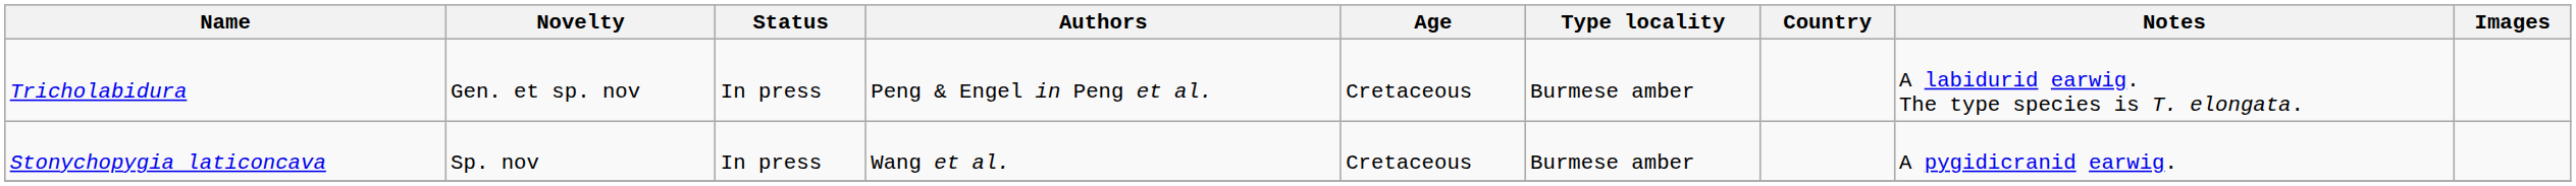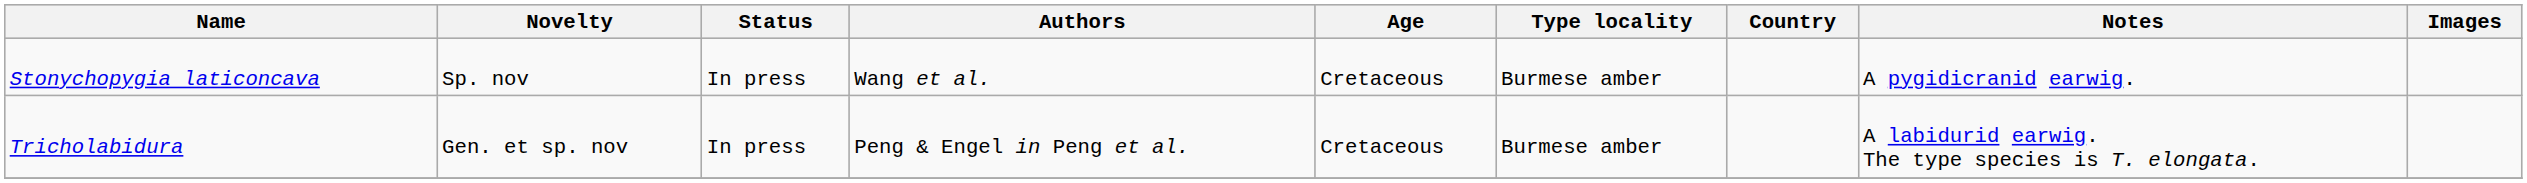 <table class="wikitable sortable" align="center" width="100%">
 <tr>
 <th>Name</th>
 <th>Novelty</th>
 <th>Status</th>
 <th>Authors</th>
 <th>Age</th>
 <th>Type locality</th>
 <th>Country</th>
 <th>Notes</th>
 <th>Images</th>
 </tr>
 <tr>
+<td><br><em><a href='#'>Stonychopygia laticoncava</a></em></td>
+<td><br>Sp. nov</td>
+<td><br>In press</td>
+<td><br>Wang <em>et al.</em></td>
+<td><br>Cretaceous</td>
+<td><br>Burmese amber</td>
+<td><br></td>
+<td><br>A <a href='#'>pygidicranid</a> <a href='#'>earwig</a>.</td>
+<td></td>
+</tr>
+<tr>
 <td><br><em><a href='#'>Tricholabidura</a></em></td>
 <td><br>Gen. et sp. nov</td>
 <td><br>In press</td>
 <td><br>Peng & Engel <em>in</em> Peng <em>et al.</em></td>
 <td><br>Cretaceous</td>
 <td><br>Burmese amber</td>
 <td><br></td>
 <td><br>A <a href='#'>labidurid</a> <a href='#'>earwig</a>.<br> The type species is <em>T. elongata</em>.</td>
 <td></td>
 </tr>
 <tr>
-<td><br><em><a href='#'>Stonychopygia laticoncava</a></em></td>
-<td><br>Sp. nov</td>
-<td><br>In press</td>
-<td><br>Wang <em>et al.</em></td>
-<td><br>Cretaceous</td>
-<td><br>Burmese amber</td>
-<td><br></td>
-<td><br>A <a href='#'>pygidicranid</a> <a href='#'>earwig</a>.</td>
-<td></td>
-</tr>
-<tr>
 </tr>
 </table>
